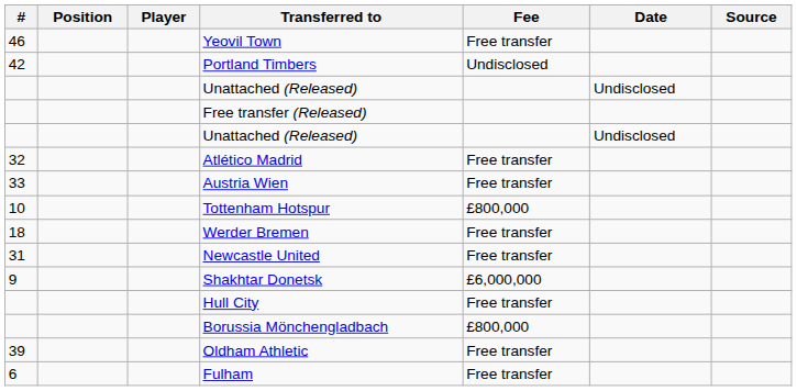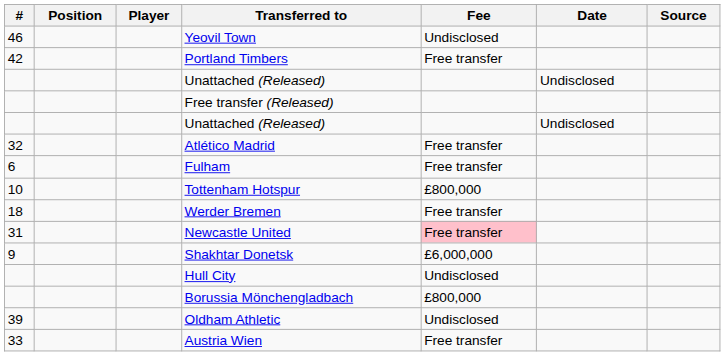 <table width=90% class="wikitable sortable" style="text-align:center; font-size:95%; text-align:left">
 <tr>
 <th>#</th>
 <th>Position</th>
 <th>Player</th>
 <th>Transferred to</th>
 <th>Fee</th>
 <th>Date</th>
 <th>Source</th>
 </tr>
 <tr>
 <td>46</td>
 <td></td>
 <td></td>
 <td> <a href='#'>Yeovil Town</a></td>
-<td>Free transfer</td>
+<td>Undisclosed</td>
 <td></td>
 <td></td>
 </tr>
 <tr>
 <td>42</td>
 <td></td>
 <td></td>
 <td> <a href='#'>Portland Timbers</a></td>
-<td>Undisclosed</td>
+<td>Free transfer</td>
 <td></td>
 <td></td>
 </tr>
 <tr>
 <td></td>
 <td></td>
 <td></td>
 <td>Unattached <em>(Released)</em></td>
 <td></td>
 <td>Undisclosed</td>
 <td></td>
 </tr>
 <tr>
 <td></td>
 <td></td>
 <td></td>
 <td>Free transfer <em>(Released)</em></td>
 <td></td>
 <td></td>
 </tr>
 <tr>
 <td></td>
 <td></td>
 <td></td>
 <td>Unattached <em>(Released)</em></td>
 <td></td>
 <td>Undisclosed</td>
 <td></td>
 </tr>
 <tr>
 <td>32</td>
 <td></td>
 <td></td>
 <td> <a href='#'>Atlético Madrid</a></td>
 <td>Free transfer</td>
 <td></td>
 <td></td>
 </tr>
 <tr>
-<td>33</td>
+<td>6</td>
 <td></td>
 <td></td>
-<td> <a href='#'>Austria Wien</a></td>
+<td> <a href='#'>Fulham</a></td>
 <td>Free transfer</td>
 <td></td>
 <td></td>
 </tr>
 <tr>
 <td>10</td>
 <td></td>
 <td></td>
 <td> <a href='#'>Tottenham Hotspur</a></td>
 <td>£800,000</td>
 <td></td>
 <td></td>
 </tr>
 <tr>
 <td>18</td>
 <td></td>
 <td></td>
 <td> <a href='#'>Werder Bremen</a></td>
 <td>Free transfer</td>
 <td></td>
 <td></td>
 </tr>
 <tr>
 <td>31</td>
 <td></td>
 <td></td>
 <td> <a href='#'>Newcastle United</a></td>
-<td>Free transfer</td>
+<td style="background: pink;">Free transfer</td>
 <td></td>
 <td></td>
 </tr>
 <tr>
 <td>9</td>
 <td></td>
 <td></td>
 <td> <a href='#'>Shakhtar Donetsk</a></td>
 <td>£6,000,000</td>
 <td></td>
 <td></td>
 </tr>
 <tr>
 <td></td>
 <td></td>
 <td></td>
 <td> <a href='#'>Hull City</a></td>
-<td>Free transfer</td>
+<td>Undisclosed</td>
 <td></td>
 <td></td>
 </tr>
 <tr>
 <td></td>
 <td></td>
 <td></td>
 <td> <a href='#'>Borussia Mönchengladbach</a></td>
 <td>£800,000</td>
 <td></td>
 <td></td>
 </tr>
 <tr>
 <td>39</td>
 <td></td>
 <td></td>
 <td> <a href='#'>Oldham Athletic</a></td>
-<td>Free transfer</td>
+<td>Undisclosed</td>
 <td></td>
 <td></td>
 </tr>
 <tr>
-<td>6</td>
+<td>33</td>
 <td></td>
 <td></td>
-<td> <a href='#'>Fulham</a></td>
+<td> <a href='#'>Austria Wien</a></td>
 <td>Free transfer</td>
 <td></td>
 <td></td>
 </tr>
 </table>
